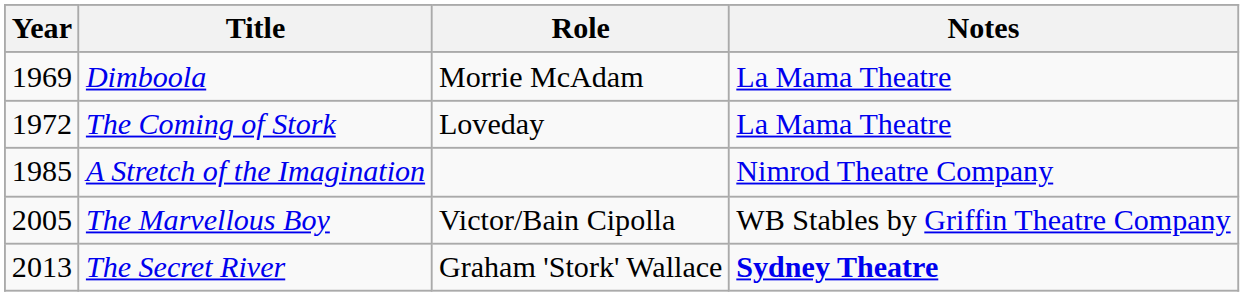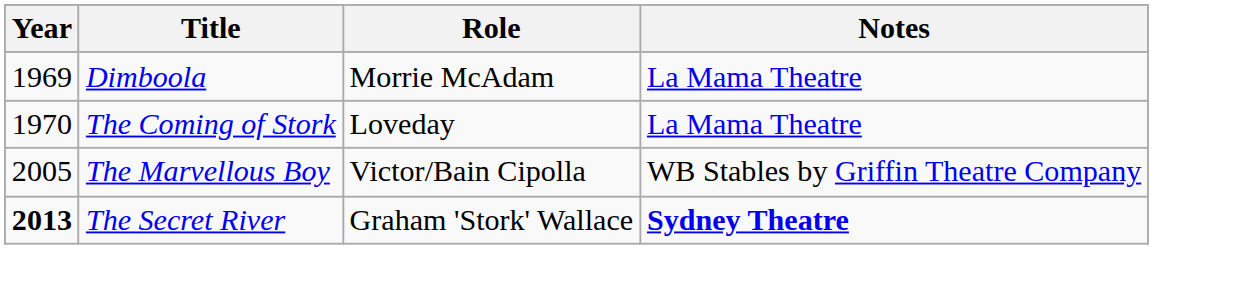 <table class="wikitable sortable">
 <tr>
 <th>Year</th>
 <th>Title</th>
 <th>Role</th>
 <th>Notes</th>
 </tr>
 <tr>
 <td>1969</td>
 <td><em><a href='#'>Dimboola</a></em></td>
 <td>Morrie McAdam</td>
 <td><a href='#'>La Mama Theatre</a></td>
 </tr>
 <tr>
-<td>1972</td>
+<td>1970</td>
 <td><em><a href='#'>The Coming of Stork</a></em></td>
 <td>Loveday</td>
 <td><a href='#'>La Mama Theatre</a></td>
-</tr>
-<tr>
-<td>1985</td>
-<td><em><a href='#'>A Stretch of the Imagination</a></em></td>
-<td></td>
-<td><a href='#'>Nimrod Theatre Company</a></td>
 </tr>
 <tr>
 <td>2005</td>
 <td><em><a href='#'>The Marvellous Boy</a></em></td>
 <td>Victor/Bain Cipolla</td>
 <td>WB Stables by <a href='#'>Griffin Theatre Company</a></td>
 </tr>
 <tr>
-<td>2013</td>
+<td><strong>2013</strong></td>
 <td><em><a href='#'>The Secret River</a></em></td>
 <td>Graham 'Stork' Wallace</td>
 <td><strong><a href='#'>Sydney Theatre</a></strong></td>
 </tr>
 </table>
